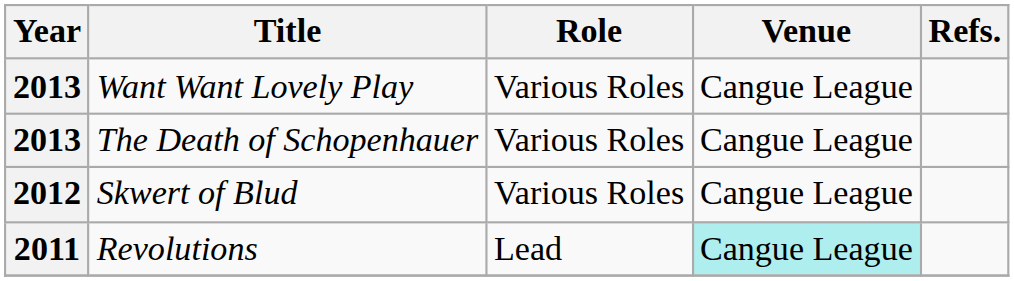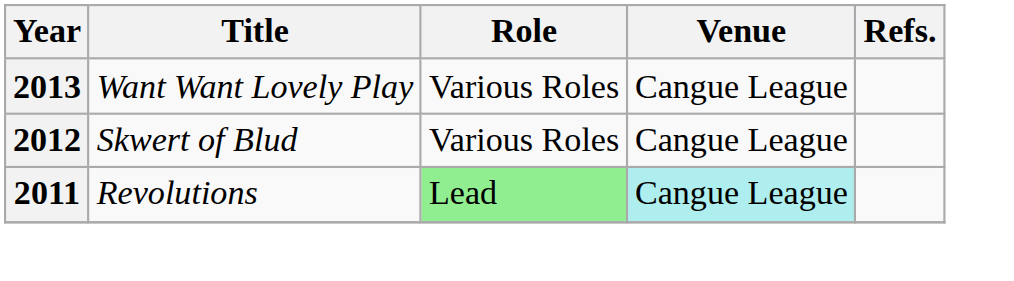 <table class="wikitable plainrowheaders" style="margin-right: 0;">
 <tr>
 <th scope="col">Year</th>
 <th scope="col">Title</th>
 <th scope="col">Role</th>
 <th scope="col">Venue</th>
 <th scope="col">Refs.</th>
 </tr>
 <tr>
 <th scope="row">2013</th>
 <td><em>Want Want Lovely Play</em></td>
 <td>Various Roles</td>
 <td>Cangue League</td>
 <td></td>
 </tr>
 <tr>
-<th scope="row">2013</th>
-<td><em>The Death of Schopenhauer</em></td>
-<td>Various Roles</td>
-<td>Cangue League</td>
-<td></td>
-</tr>
-<tr>
 <th scope="row">2012</th>
 <td><em>Skwert of Blud</em></td>
 <td>Various Roles</td>
 <td>Cangue League</td>
 <td></td>
 </tr>
 <tr>
 <th scope="row">2011</th>
 <td><em>Revolutions</em></td>
-<td>Lead</td>
+<td style="background: lightgreen;">Lead</td>
 <td style="background: paleturquoise;">Cangue League</td>
 <td></td>
 </tr>
 <tr>
 </tr>
 </table>
